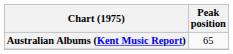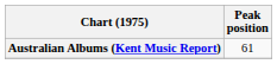 <table class="wikitable sortable plainrowheaders">
 <tr>
 <th>Chart (1975)</th>
 <th>Peak<br>position</th>
 </tr>
 <tr>
 <th scope="row">Australian Albums (<a href='#'>Kent Music Report</a>)</th>
-<td align="center">65</td>
+<td align="center">61</td>
 </tr>
 <tr>
 </tr>
 <tr>
 </tr>
 <tr>
 </tr>
 </table>
